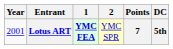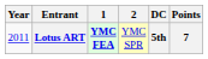 <table class="wikitable" style="text-align:center; font-size:85%">
 <tr>
 <th>Year</th>
 <th>Entrant</th>
 <th>1</th>
 <th>2</th>
+<th>DC</th>
 <th>Points</th>
-<th>DC</th>
 </tr>
 <tr>
-<td><a href='#'>2001</a></td>
+<td><a href='#'>2011</a></td>
 <th nowrap><a href='#'>Lotus ART</a></th>
 <td style="background:#DFFFDF;"><strong><a href='#'>YMC<br>FEA</a><br></strong></td>
 <td style="background:#FFFFBF;"><a href='#'>YMC<br>SPR</a><br></td>
+<th>5th</th>
 <th>7</th>
-<th>5th</th>
 </tr>
 </table>
